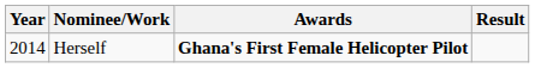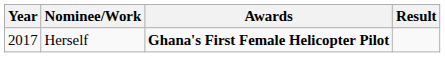 <table class="wikitable">
 <tr>
 <th>Year</th>
 <th>Nominee/Work</th>
 <th>Awards</th>
 <th>Result</th>
 </tr>
 <tr>
-<td>2014</td>
+<td>2017</td>
 <td>Herself</td>
 <td><strong>Ghana's First Female Helicopter Pilot</strong></td>
 <td></td>
 </tr>
 </table>
